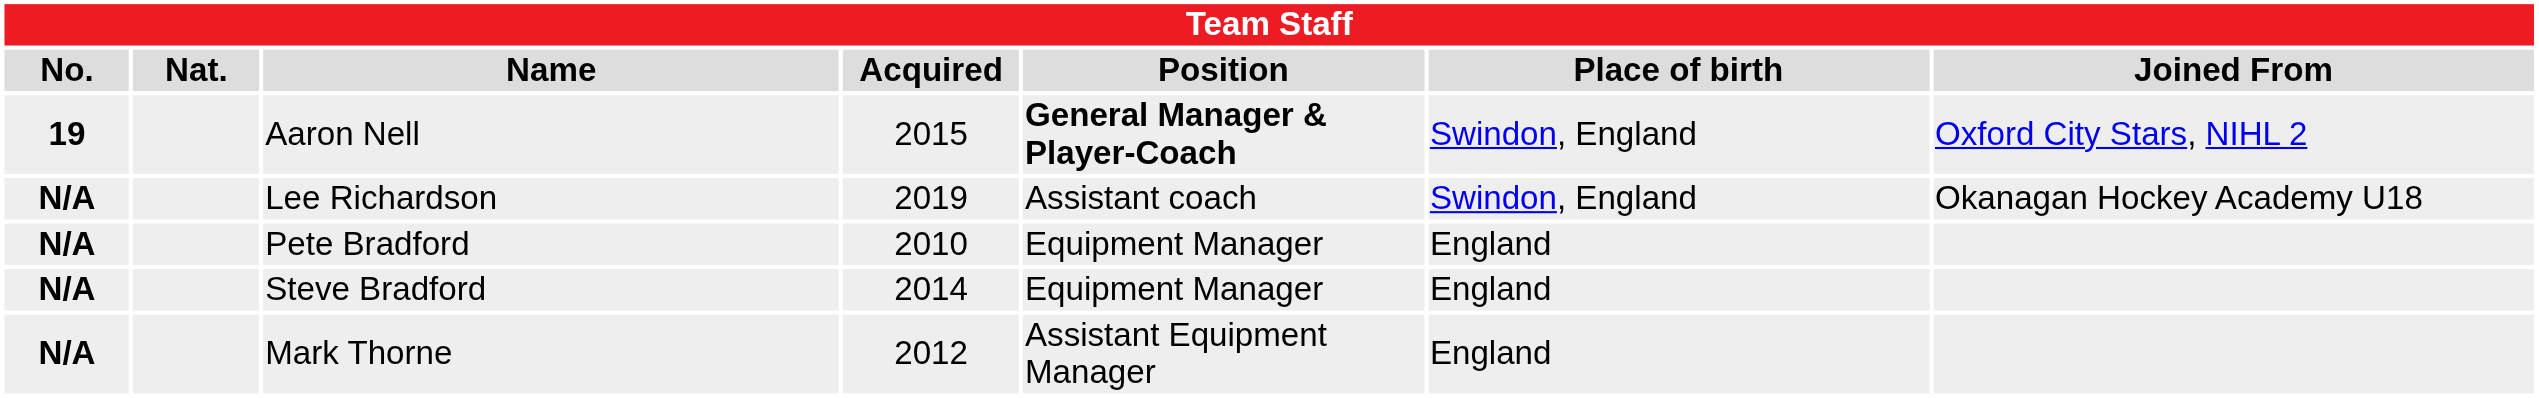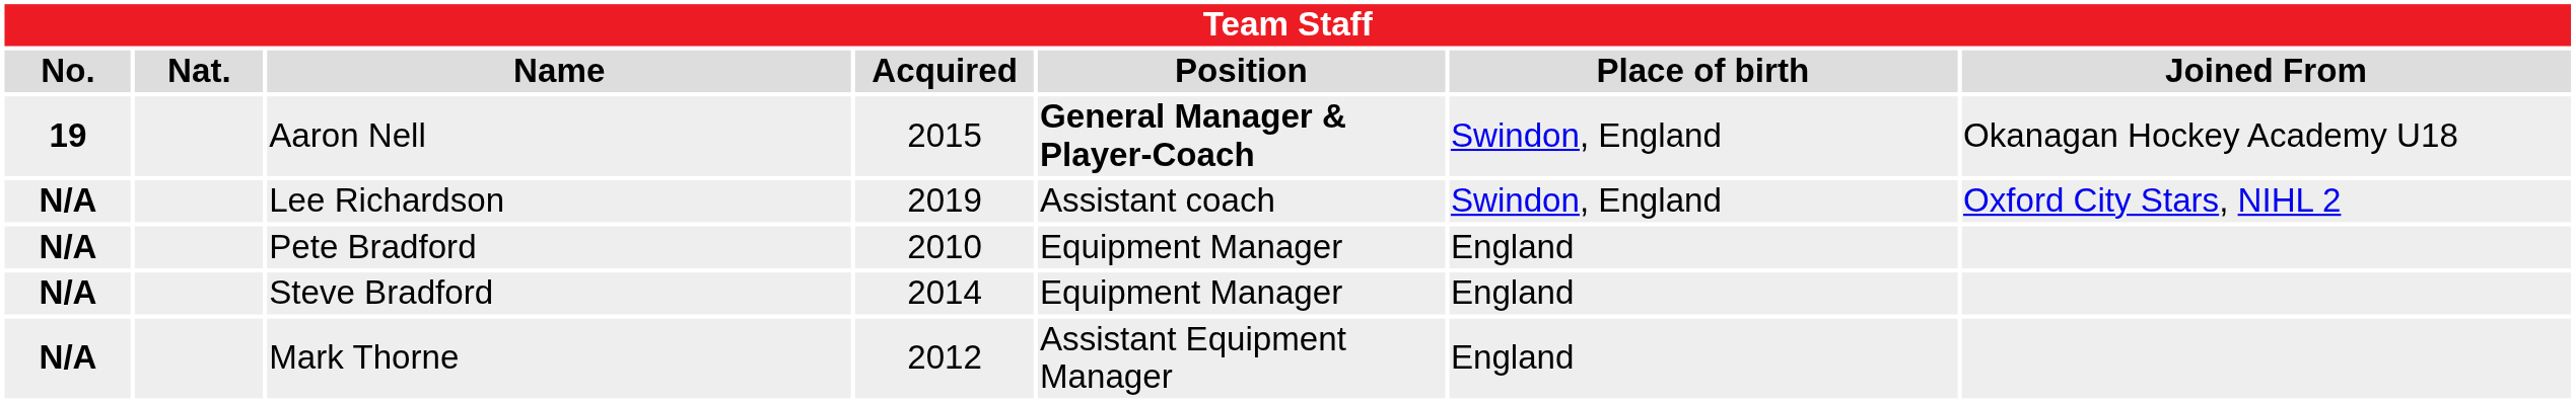 <table class="toccolours" style="width:97%; clear:both; margin:1.5em auto; text-align:center;">
 <tr>
 <th colspan="11" style="background:#ed1c24; color: white;”">Team Staff</th>
 </tr>
 <tr style="background:#ddd;">
 <th width="5%">No.</th>
 <th width="5%">Nat.</th>
 <th>Name</th>
 <th width="7%">Acquired</th>
 <th width="16%">Position</th>
 <th width="20%">Place of birth</th>
 <th width="24%">Joined From</th>
 </tr>
 <tr style="background:#eee;">
 <td><strong>19</strong></td>
 <td></td>
 <td align="left">Aaron Nell</td>
 <td>2015</td>
 <td align="left"><strong>General Manager & Player-Coach</strong></td>
 <td align="left"><a href='#'>Swindon</a>, England</td>
-<td align="left"><a href='#'>Oxford City Stars</a>, <a href='#'>NIHL 2</a></td>
+<td align="left">Okanagan Hockey Academy U18</td>
 </tr>
 <tr style="background:#eee;">
 <td><strong>N/A</strong></td>
 <td></td>
 <td align="left">Lee Richardson</td>
 <td>2019</td>
 <td align="left">Assistant coach</td>
 <td align="left"><a href='#'>Swindon</a>, England</td>
-<td align="left">Okanagan Hockey Academy U18</td>
+<td align="left"><a href='#'>Oxford City Stars</a>, <a href='#'>NIHL 2</a></td>
 </tr>
 <tr style="background:#eee;">
 <td><strong>N/A</strong></td>
 <td></td>
 <td align="left">Pete Bradford</td>
 <td>2010</td>
 <td align="left">Equipment Manager</td>
 <td align="left">England</td>
 <td align="left"></td>
 </tr>
 <tr style="background:#eee;">
 <td><strong>N/A</strong></td>
 <td></td>
 <td align="left">Steve Bradford</td>
 <td>2014</td>
 <td align="left">Equipment Manager</td>
 <td align="left">England</td>
 <td align="left"></td>
 </tr>
 <tr style="background:#eee;">
 <td><strong>N/A</strong></td>
 <td></td>
 <td align="left">Mark Thorne</td>
 <td>2012</td>
 <td align="left">Assistant Equipment Manager</td>
 <td align="left">England</td>
 <td align="left"></td>
 </tr>
 </table>
